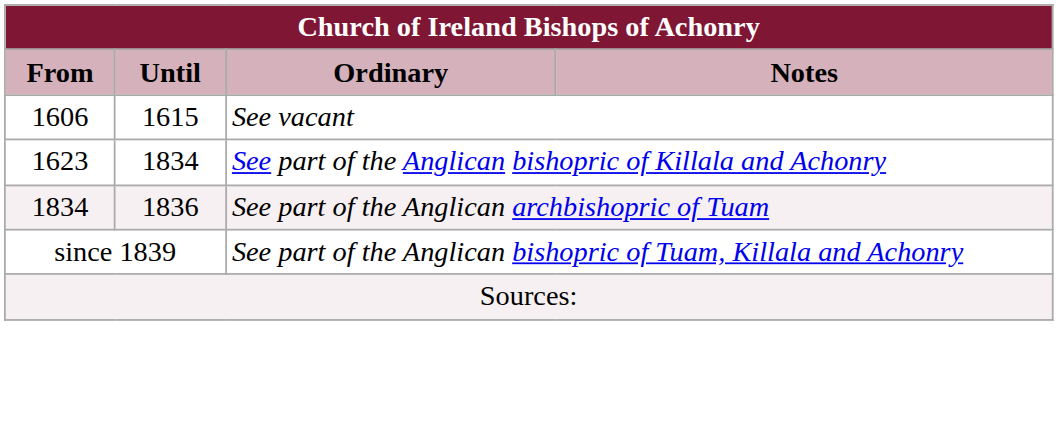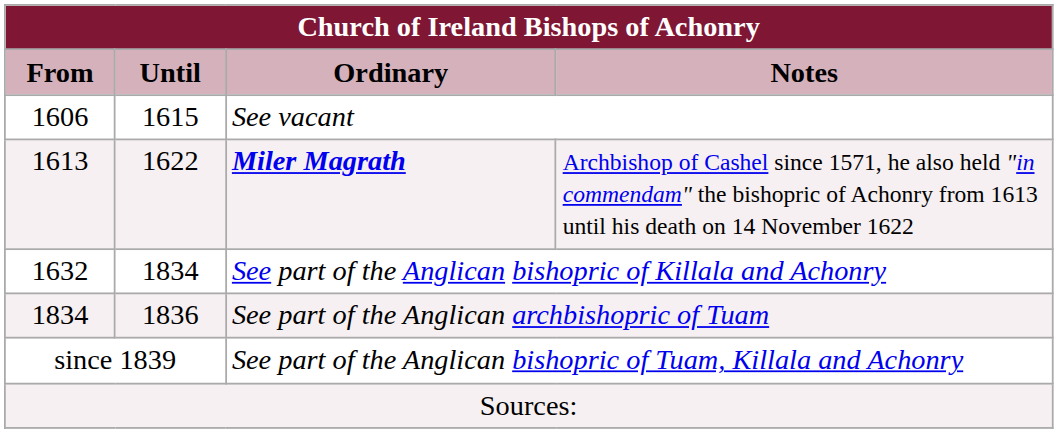 <table class="wikitable" style="width:95%;" border="1" cellpadding="2">
 <tr>
 <th colspan="4" style="background-color: #7F1734; color: white;">Church of Ireland Bishops of Achonry</th>
 </tr>
 <tr align=top>
 <th style="background-color: #D4B1BB; width: 10%;">From</th>
 <th style="background-color: #D4B1BB; width: 10%;">Until</th>
 <th style="background-color: #D4B1BB; width: 30%;">Ordinary</th>
 <th style="background-color: #D4B1BB; width: 45%;">Notes</th>
 </tr>
 <tr valign=top bgcolor="white">
 <td align=center>1606</td>
 <td align=center>1615</td>
 <td colspan=2><em> See vacant </em></td>
 </tr>
+<tr valign=top bgcolor="#F7F0F2">
+<td align=center>1613</td>
+<td align=center>1622</td>
+<td><strong><em><a href='#'>Miler Magrath</a></em></strong></td>
+<td><small><a href='#'>Archbishop of Cashel</a> since 1571, he also held <em>"<a href='#'>in commendam</a>"</em> the bishopric of Achonry from 1613 until his death on 14 November 1622</small></td>
+</tr>
 <tr valign=top bgcolor="white">
-<td align=center>1623</td>
+<td align=center>1632</td>
 <td align=center>1834</td>
 <td colspan=2><em><a href='#'>See</a> part of the <a href='#'>Anglican</a> <a href='#'>bishopric of Killala and Achonry</a></em></td>
 </tr>
 <tr valign=top bgcolor="#F7F0F2">
 <td align=center>1834</td>
 <td align=center>1836</td>
 <td colspan=2><em>See part of the Anglican <a href='#'>archbishopric of Tuam</a></em></td>
 </tr>
 <tr valign=top bgcolor="white">
 <td colspan=2 align=center>since 1839</td>
 <td colspan=2><em>See part of the Anglican <a href='#'>bishopric of Tuam, Killala and Achonry</a></em></td>
 </tr>
 <tr valign=top bgcolor="#F7F0F2">
 <td colspan="4" style="text-align: center;">Sources:</td>
 </tr>
 </table>
